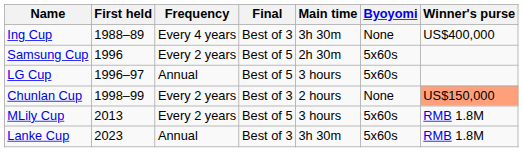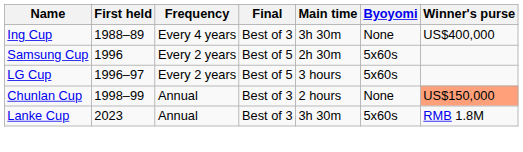 <table class="wikitable">
 <tr>
 <th>Name</th>
 <th>First held</th>
 <th>Frequency</th>
 <th>Final</th>
 <th>Main time</th>
 <th><a href='#'>Byoyomi</a></th>
 <th>Winner's purse</th>
 </tr>
 <tr>
 <td><a href='#'>Ing Cup</a></td>
 <td>1988–89</td>
 <td>Every 4 years</td>
 <td>Best of 3</td>
 <td>3h 30m</td>
 <td>None</td>
 <td>US$400,000</td>
 </tr>
 <tr>
 <td><a href='#'>Samsung Cup</a></td>
 <td>1996</td>
 <td>Every 2 years</td>
 <td>Best of 5</td>
 <td>2h 30m</td>
 <td>5x60s</td>
 <td></td>
 </tr>
 <tr>
 <td><a href='#'>LG Cup</a></td>
 <td>1996–97</td>
-<td>Annual</td>
+<td>Every 2 years</td>
 <td>Best of 5</td>
 <td>3 hours</td>
 <td>5x60s</td>
 <td></td>
 </tr>
 <tr>
 <td><a href='#'>Chunlan Cup</a></td>
 <td>1998–99</td>
-<td>Every 2 years</td>
+<td>Annual</td>
 <td>Best of 3</td>
 <td>2 hours</td>
 <td>None</td>
 <td style="background: lightsalmon;">US$150,000</td>
-</tr>
-<tr>
-<td><a href='#'>MLily Cup</a></td>
-<td>2013</td>
-<td>Every 2 years</td>
-<td>Best of 5</td>
-<td>3 hours</td>
-<td>5x60s</td>
-<td><a href='#'>RMB</a> 1.8M</td>
 </tr>
 <tr>
 <td><a href='#'>Lanke Cup</a></td>
 <td>2023</td>
 <td>Annual</td>
 <td>Best of 3</td>
 <td>3h 30m</td>
 <td>5x60s</td>
 <td><a href='#'>RMB</a> 1.8M</td>
 </tr>
 </table>
